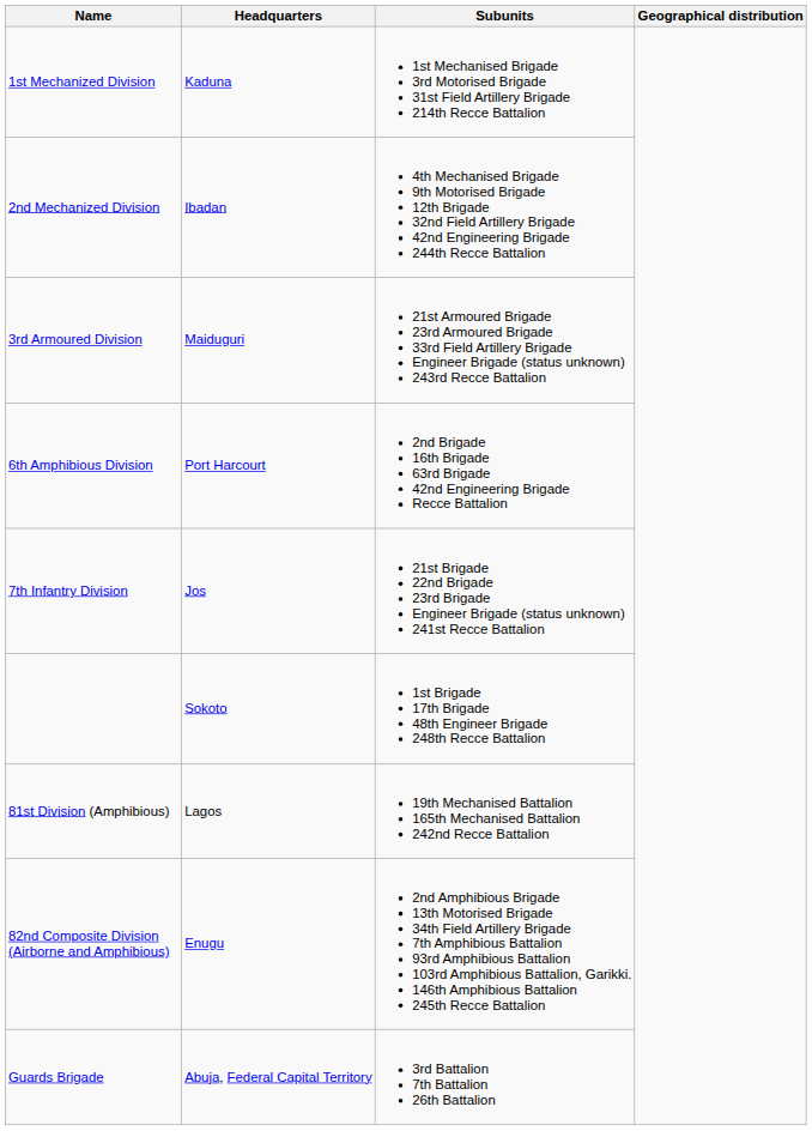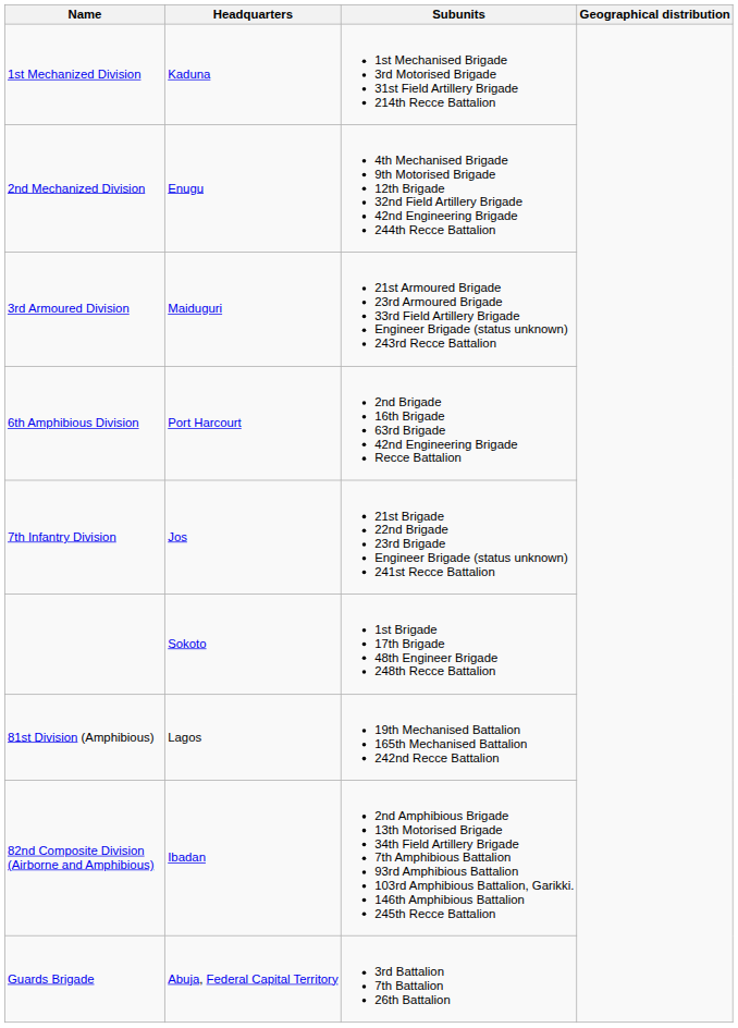 <table class="wikitable">
 <tr>
 <th scope="col" style="width:150px">Name</th>
 <th>Headquarters</th>
 <th>Subunits</th>
 <th>Geographical distribution</th>
 </tr>
 <tr>
 <td width="200"><a href='#'>1st Mechanized Division</a></td>
 <td><a href='#'>Kaduna</a></td>
 <td><br><ul><li>1st Mechanised Brigade</li><li>3rd Motorised Brigade</li><li>31st Field Artillery Brigade</li><li>214th Recce Battalion</li></ul></td>
 <td rowspan="9"><br></td>
 </tr>
 <tr>
 <td><a href='#'>2nd Mechanized Division</a></td>
-<td><a href='#'>Ibadan</a></td>
+<td><a href='#'>Enugu</a></td>
 <td><br><ul><li>4th Mechanised Brigade</li><li>9th Motorised Brigade</li><li>12th Brigade</li><li>32nd Field Artillery Brigade</li><li>42nd Engineering Brigade</li><li>244th Recce Battalion</li></ul></td>
 </tr>
 <tr>
 <td><a href='#'>3rd Armoured Division</a></td>
 <td><a href='#'>Maiduguri</a></td>
 <td><br><ul><li>21st Armoured Brigade</li><li>23rd Armoured Brigade</li><li>33rd Field Artillery Brigade</li><li>Engineer Brigade (status unknown)</li><li>243rd Recce Battalion</li></ul></td>
 </tr>
 <tr>
 <td><a href='#'>6th Amphibious Division</a></td>
 <td><a href='#'>Port Harcourt</a></td>
 <td><br><ul><li>2nd Brigade</li><li>16th Brigade</li><li>63rd Brigade</li><li>42nd Engineering Brigade</li><li>Recce Battalion</li></ul></td>
 </tr>
 <tr>
 <td><a href='#'>7th Infantry Division</a></td>
 <td><a href='#'>Jos</a></td>
 <td><br><ul><li>21st Brigade</li><li>22nd Brigade</li><li>23rd Brigade</li><li>Engineer Brigade (status unknown)</li><li>241st Recce Battalion</li></ul></td>
 </tr>
 <tr>
 <td></td>
 <td><a href='#'>Sokoto</a></td>
 <td><br><ul><li>1st Brigade</li><li>17th Brigade</li><li>48th Engineer Brigade</li><li>248th Recce Battalion</li></ul></td>
 </tr>
 <tr>
 <td><a href='#'>81st Division</a> (Amphibious)</td>
 <td>Lagos</td>
 <td><br><ul><li>19th Mechanised Battalion</li><li>165th Mechanised Battalion</li><li>242nd Recce Battalion</li></ul></td>
 </tr>
 <tr>
 <td><a href='#'>82nd Composite Division (Airborne and Amphibious)</a></td>
-<td><a href='#'>Enugu</a></td>
+<td><a href='#'>Ibadan</a></td>
 <td><br><ul><li>2nd Amphibious Brigade</li><li>13th Motorised Brigade</li><li>34th Field Artillery Brigade</li><li>7th Amphibious Battalion</li><li>93rd Amphibious Battalion</li><li>103rd Amphibious Battalion, Garikki.</li><li>146th Amphibious Battalion</li><li>245th Recce Battalion</li></ul></td>
 </tr>
 <tr>
 <td><a href='#'>Guards Brigade</a></td>
 <td><a href='#'>Abuja</a>, <a href='#'>Federal Capital Territory</a></td>
 <td><br><ul><li>3rd Battalion</li><li>7th Battalion</li><li>26th Battalion</li></ul></td>
 </tr>
 </table>
